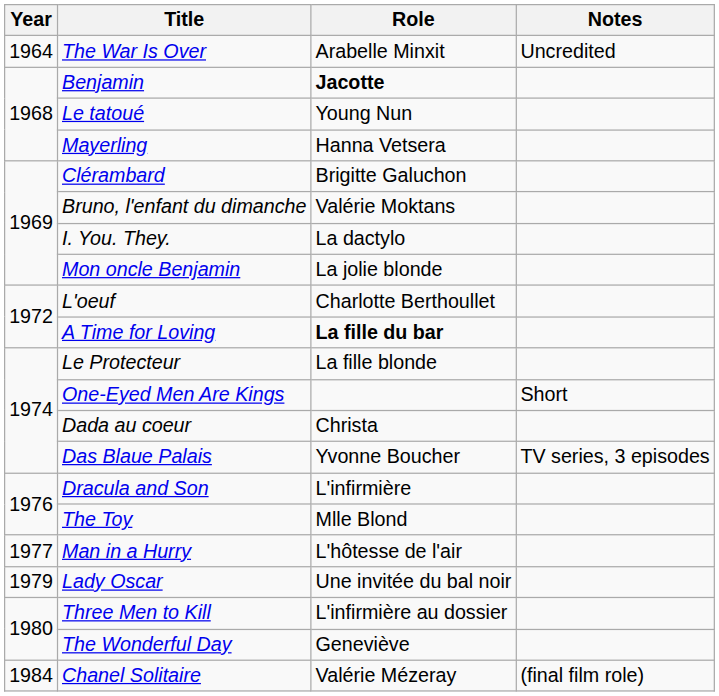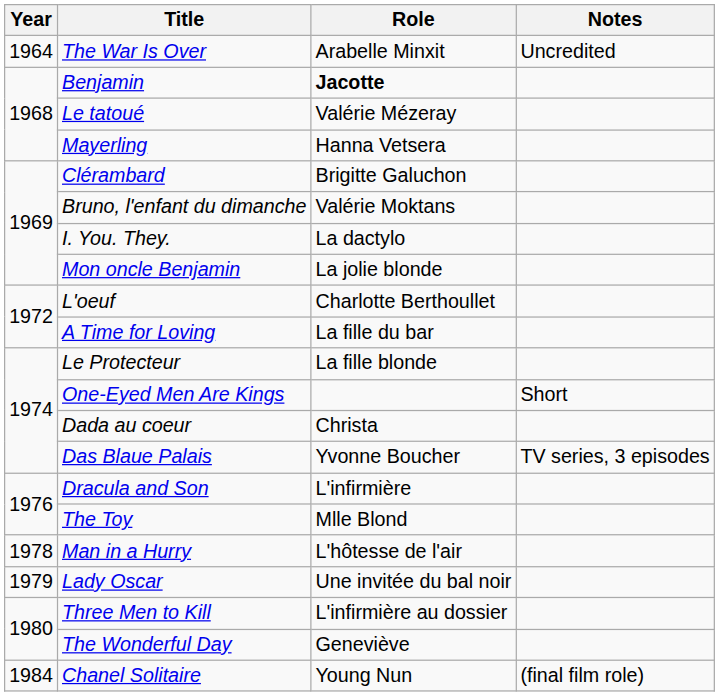 <table class="wikitable sortable">
 <tr>
 <th>Year</th>
 <th>Title</th>
 <th>Role</th>
 <th class="unsortable">Notes</th>
 </tr>
 <tr>
 <td>1964</td>
 <td><em><a href='#'>The War Is Over</a></em></td>
 <td>Arabelle Minxit</td>
 <td>Uncredited</td>
 </tr>
 <tr>
 <td rowspan=3>1968</td>
 <td><em><a href='#'>Benjamin</a></em></td>
 <td><strong>Jacotte</strong></td>
 <td></td>
 </tr>
 <tr>
 <td><em><a href='#'>Le tatoué</a></em></td>
-<td>Young Nun</td>
+<td>Valérie Mézeray</td>
 <td></td>
 </tr>
 <tr>
 <td><em><a href='#'>Mayerling</a></em></td>
 <td>Hanna Vetsera</td>
 <td></td>
 </tr>
 <tr>
 <td rowspan=4>1969</td>
 <td><em><a href='#'>Clérambard</a></em></td>
 <td>Brigitte Galuchon</td>
 <td></td>
 </tr>
 <tr>
 <td><em>Bruno, l'enfant du dimanche</em></td>
 <td>Valérie Moktans</td>
 <td></td>
 </tr>
 <tr>
 <td><em>I. You. They.</em></td>
 <td>La dactylo</td>
 <td></td>
 </tr>
 <tr>
 <td><em><a href='#'>Mon oncle Benjamin</a></em></td>
 <td>La jolie blonde</td>
 <td></td>
 </tr>
 <tr>
 <td rowspan=2>1972</td>
 <td><em>L'oeuf</em></td>
 <td>Charlotte Berthoullet</td>
 <td></td>
 </tr>
 <tr>
 <td><em><a href='#'>A Time for Loving</a></em></td>
-<td><strong>La fille du bar</strong></td>
+<td>La fille du bar</td>
 <td></td>
 </tr>
 <tr>
 <td rowspan=4>1974</td>
 <td><em>Le Protecteur</em></td>
 <td>La fille blonde</td>
 <td></td>
 </tr>
 <tr>
 <td><em><a href='#'>One-Eyed Men Are Kings</a></em></td>
 <td></td>
 <td>Short</td>
 </tr>
 <tr>
 <td><em>Dada au coeur</em></td>
 <td>Christa</td>
 <td></td>
 </tr>
 <tr>
 <td><em><a href='#'>Das Blaue Palais</a></em></td>
 <td>Yvonne Boucher</td>
 <td>TV series, 3 episodes</td>
 </tr>
 <tr>
 <td rowspan=2>1976</td>
 <td><em><a href='#'>Dracula and Son</a></em></td>
 <td>L'infirmière</td>
 <td></td>
 </tr>
 <tr>
 <td><em><a href='#'>The Toy</a></em></td>
 <td>Mlle Blond</td>
 <td></td>
 </tr>
 <tr>
-<td>1977</td>
+<td>1978</td>
 <td><em><a href='#'>Man in a Hurry</a></em></td>
 <td>L'hôtesse de l'air</td>
 <td></td>
 </tr>
 <tr>
 <td>1979</td>
 <td><em><a href='#'>Lady Oscar</a></em></td>
 <td>Une invitée du bal noir</td>
 <td></td>
 </tr>
 <tr>
 <td rowspan=2>1980</td>
 <td><em><a href='#'>Three Men to Kill</a></em></td>
 <td>L'infirmière au dossier</td>
 <td></td>
 </tr>
 <tr>
 <td><em><a href='#'>The Wonderful Day</a></em></td>
 <td>Geneviève</td>
 <td></td>
 </tr>
 <tr>
 <td>1984</td>
 <td><em><a href='#'>Chanel Solitaire</a></em></td>
-<td>Valérie Mézeray</td>
+<td>Young Nun</td>
 <td>(final film role)</td>
 </tr>
 </table>
